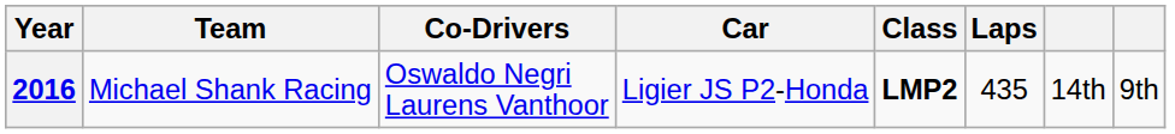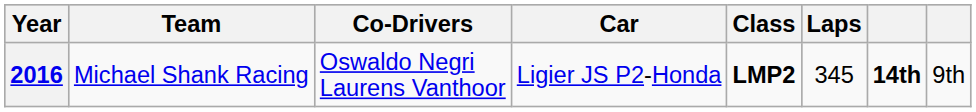 <table class="wikitable" style="text-align:center; font-size:90%">
 <tr>
 <th>Year</th>
 <th>Team</th>
 <th>Co-Drivers</th>
 <th>Car</th>
 <th>Class</th>
 <th>Laps</th>
 <th></th>
 <th></th>
 </tr>
 <tr>
 <th><a href='#'>2016</a></th>
 <td align="left"> <a href='#'>Michael Shank Racing</a></td>
 <td align="left"> <a href='#'>Oswaldo Negri</a><br> <a href='#'>Laurens Vanthoor</a></td>
 <td align="left"><a href='#'>Ligier JS P2</a>-<a href='#'>Honda</a></td>
 <td><strong>LMP2</strong></td>
-<td>435</td>
-<td>14th</td>
+<td>345</td>
+<td><strong>14th</strong></td>
 <td>9th</td>
 </tr>
 </table>
